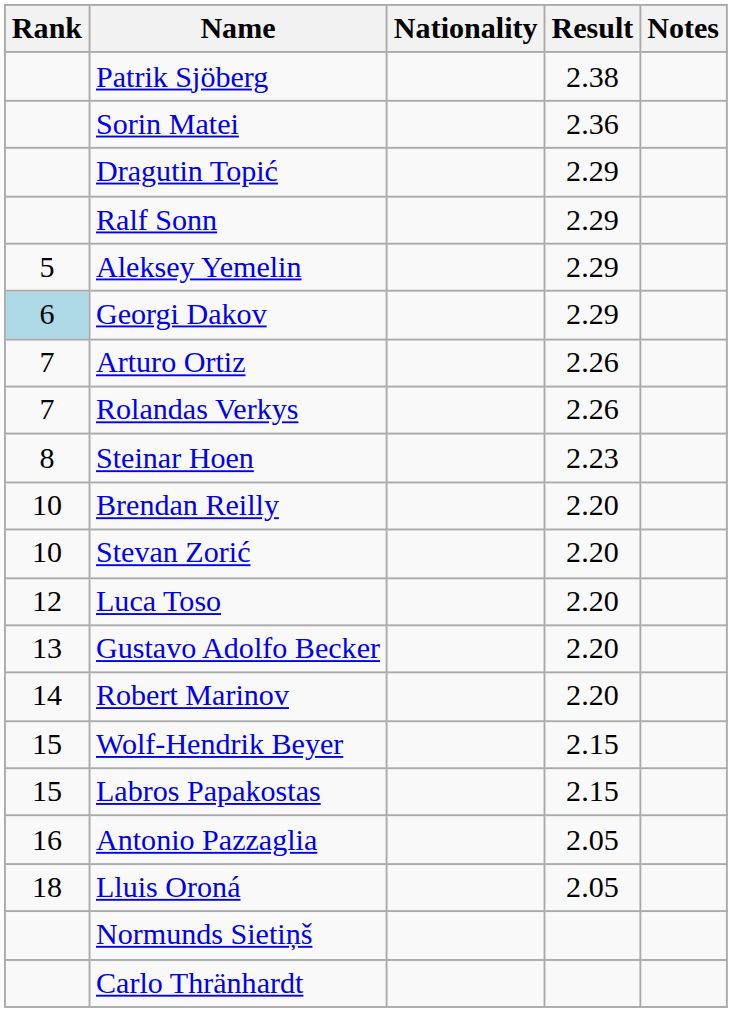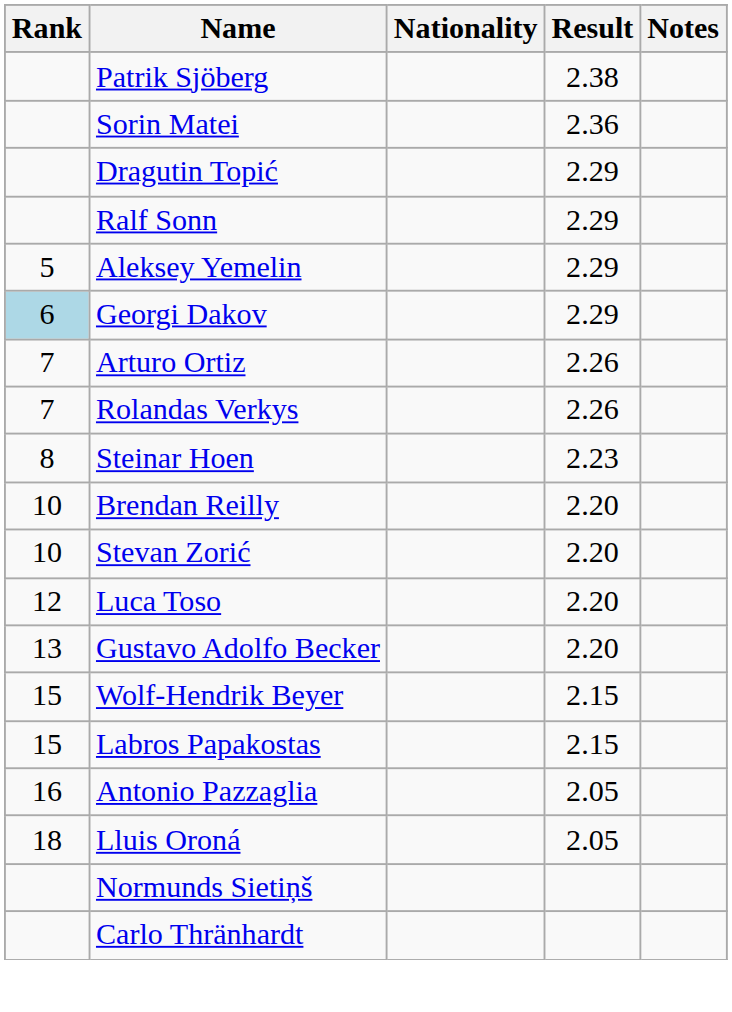 <table class="wikitable sortable" style="text-align:center">
 <tr>
 <th>Rank</th>
 <th>Name</th>
 <th>Nationality</th>
 <th>Result</th>
 <th>Notes</th>
 </tr>
 <tr>
 <td></td>
 <td align="left"><a href='#'>Patrik Sjöberg</a></td>
 <td align=left></td>
 <td>2.38</td>
 <td></td>
 </tr>
 <tr>
 <td></td>
 <td align="left"><a href='#'>Sorin Matei</a></td>
 <td align=left></td>
 <td>2.36</td>
 <td></td>
 </tr>
 <tr>
 <td></td>
 <td align="left"><a href='#'>Dragutin Topić</a></td>
 <td align=left></td>
 <td>2.29</td>
 <td></td>
 </tr>
 <tr>
 <td></td>
 <td align="left"><a href='#'>Ralf Sonn</a></td>
 <td align=left></td>
 <td>2.29</td>
 <td></td>
 </tr>
 <tr>
 <td>5</td>
 <td align="left"><a href='#'>Aleksey Yemelin</a></td>
 <td align=left></td>
 <td>2.29</td>
 <td></td>
 </tr>
 <tr>
 <td style="background: lightblue;">6</td>
 <td align="left"><a href='#'>Georgi Dakov</a></td>
 <td align=left></td>
 <td>2.29</td>
 <td></td>
 </tr>
 <tr>
 <td>7</td>
 <td align="left"><a href='#'>Arturo Ortiz</a></td>
 <td align=left></td>
 <td>2.26</td>
 <td></td>
 </tr>
 <tr>
 <td>7</td>
 <td align="left"><a href='#'>Rolandas Verkys</a></td>
 <td align=left></td>
 <td>2.26</td>
 <td></td>
 </tr>
 <tr>
 <td>8</td>
 <td align="left"><a href='#'>Steinar Hoen</a></td>
 <td align=left></td>
 <td>2.23</td>
 <td></td>
 </tr>
 <tr>
 <td>10</td>
 <td align="left"><a href='#'>Brendan Reilly</a></td>
 <td align=left></td>
 <td>2.20</td>
 <td></td>
 </tr>
 <tr>
 <td>10</td>
 <td align="left"><a href='#'>Stevan Zorić</a></td>
 <td align=left></td>
 <td>2.20</td>
 <td></td>
 </tr>
 <tr>
 <td>12</td>
 <td align="left"><a href='#'>Luca Toso</a></td>
 <td align=left></td>
 <td>2.20</td>
 <td></td>
 </tr>
 <tr>
 <td>13</td>
 <td align="left"><a href='#'>Gustavo Adolfo Becker</a></td>
 <td align=left></td>
 <td>2.20</td>
 <td></td>
 </tr>
 <tr>
-<td>14</td>
-<td align="left"><a href='#'>Robert Marinov</a></td>
-<td align=left></td>
-<td>2.20</td>
-<td></td>
-</tr>
-<tr>
 <td>15</td>
 <td align="left"><a href='#'>Wolf-Hendrik Beyer</a></td>
 <td align=left></td>
 <td>2.15</td>
 <td></td>
 </tr>
 <tr>
 <td>15</td>
 <td align="left"><a href='#'>Labros Papakostas</a></td>
 <td align=left></td>
 <td>2.15</td>
 <td></td>
 </tr>
 <tr>
 <td>16</td>
 <td align="left"><a href='#'>Antonio Pazzaglia</a></td>
 <td align=left></td>
 <td>2.05</td>
 <td></td>
 </tr>
 <tr>
 <td>18</td>
 <td align="left"><a href='#'>Lluis Oroná</a></td>
 <td align=left></td>
 <td>2.05</td>
 <td></td>
 </tr>
 <tr>
 <td></td>
 <td align="left"><a href='#'>Normunds Sietiņš</a></td>
 <td align=left></td>
 <td></td>
 <td></td>
 </tr>
 <tr>
 <td></td>
 <td align="left"><a href='#'>Carlo Thränhardt</a></td>
 <td align=left></td>
 <td></td>
 <td></td>
 </tr>
 </table>
